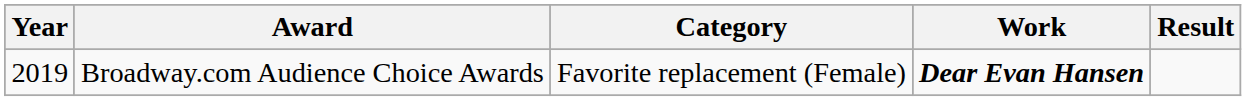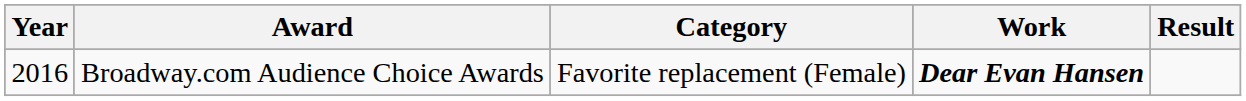 <table class="wikitable">
 <tr>
 <th>Year</th>
 <th>Award</th>
 <th>Category</th>
 <th>Work</th>
 <th>Result</th>
 </tr>
 <tr>
-<td>2019</td>
+<td>2016</td>
 <td>Broadway.com Audience Choice Awards</td>
 <td>Favorite replacement (Female)</td>
 <td><strong><em>Dear Evan Hansen </em></strong></td>
 <td></td>
 </tr>
 </table>
